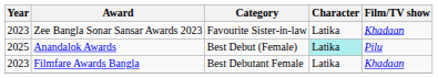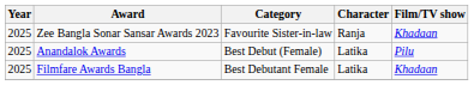 <table class="wikitable sortable">
 <tr>
 <th>Year</th>
 <th>Award</th>
 <th>Category</th>
 <th>Character</th>
 <th>Film/TV show</th>
 </tr>
 <tr>
-<td>2023</td>
+<td>2025</td>
 <td>Zee Bangla Sonar Sansar Awards 2023</td>
 <td>Favourite Sister-in-law</td>
-<td>Latika</td>
+<td>Ranja</td>
 <td><em><a href='#'>Khadaan</a></em></td>
 </tr>
 <tr>
 <td>2025</td>
 <td><a href='#'>Anandalok Awards</a></td>
 <td>Best Debut (Female)</td>
-<td style="background: paleturquoise;">Latika</td>
+<td>Latika</td>
 <td><em><a href='#'>Pilu</a></em></td>
 </tr>
 <tr>
-<td>2023</td>
+<td>2025</td>
 <td><a href='#'>Filmfare Awards Bangla</a></td>
 <td>Best Debutant Female</td>
 <td>Latika</td>
 <td><em><a href='#'>Khadaan</a></em></td>
 </tr>
 <tr>
 </tr>
 </table>
